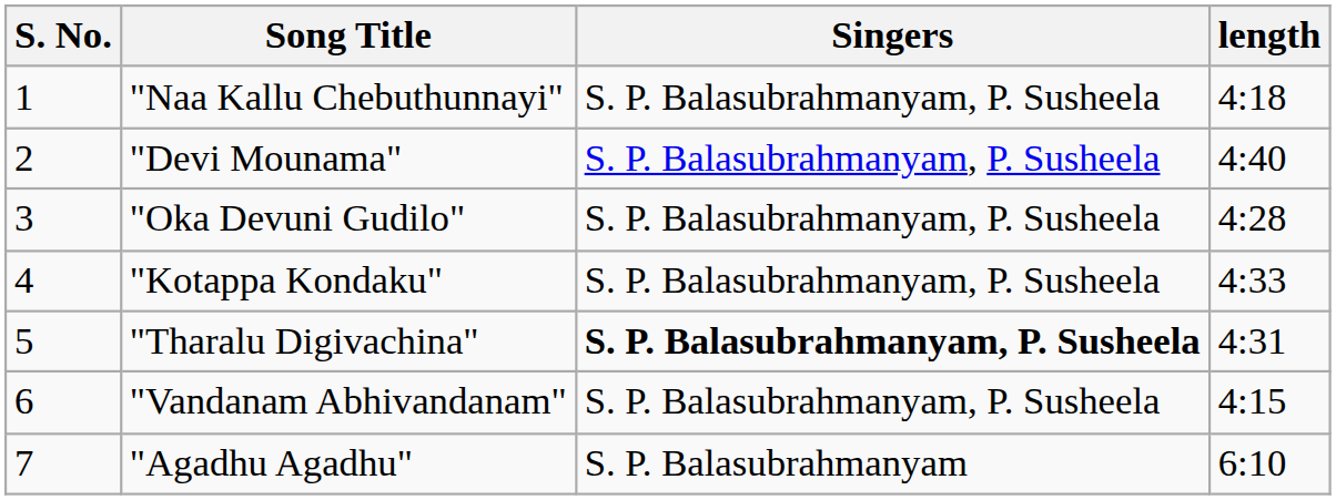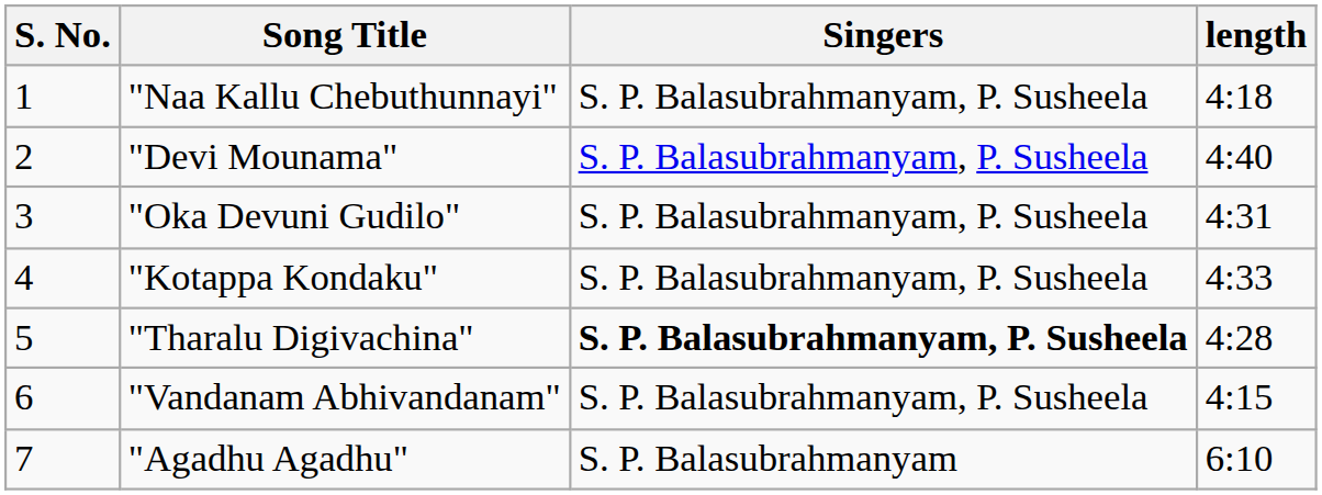 <table class="wikitable">
 <tr>
 <th>S. No.</th>
 <th>Song Title</th>
 <th>Singers</th>
 <th>length</th>
 </tr>
 <tr>
 <td>1</td>
 <td>"Naa Kallu Chebuthunnayi"</td>
 <td>S. P. Balasubrahmanyam, P. Susheela</td>
 <td>4:18</td>
 </tr>
 <tr>
 <td>2</td>
 <td>"Devi Mounama"</td>
 <td><a href='#'>S. P. Balasubrahmanyam</a>, <a href='#'>P. Susheela</a></td>
 <td>4:40</td>
 </tr>
 <tr>
 <td>3</td>
 <td>"Oka Devuni Gudilo"</td>
 <td>S. P. Balasubrahmanyam, P. Susheela</td>
-<td>4:28</td>
+<td>4:31</td>
 </tr>
 <tr>
 <td>4</td>
 <td>"Kotappa Kondaku"</td>
 <td>S. P. Balasubrahmanyam, P. Susheela</td>
 <td>4:33</td>
 </tr>
 <tr>
 <td>5</td>
 <td>"Tharalu Digivachina"</td>
 <td><strong>S. P. Balasubrahmanyam, P. Susheela</strong></td>
-<td>4:31</td>
+<td>4:28</td>
 </tr>
 <tr>
 <td>6</td>
 <td>"Vandanam Abhivandanam"</td>
 <td>S. P. Balasubrahmanyam, P. Susheela</td>
 <td>4:15</td>
 </tr>
 <tr>
 <td>7</td>
 <td>"Agadhu Agadhu"</td>
 <td>S. P. Balasubrahmanyam</td>
 <td>6:10</td>
 </tr>
 </table>
